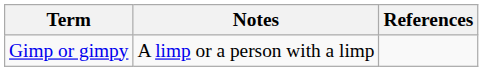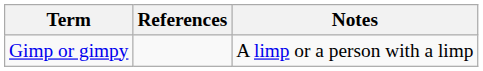 <table class="wikitable">
 <tr>
 <th>Term</th>
+<th>References</th>
 <th>Notes</th>
-<th>References</th>
 </tr>
 <tr>
 <td><a href='#'>Gimp or gimpy</a></td>
+<td></td>
 <td>A <a href='#'>limp</a> or a person with a limp</td>
-<td></td>
 </tr>
 </table>
